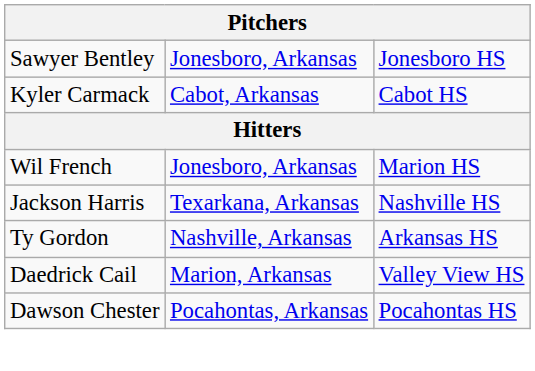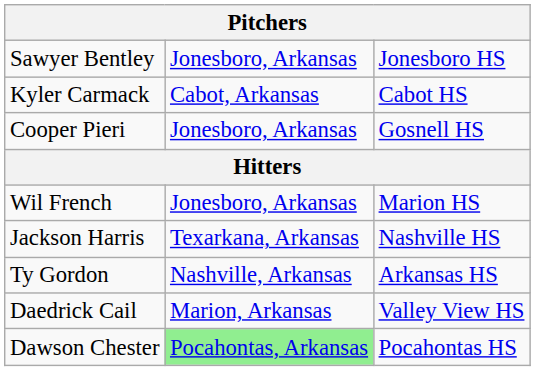 <table class="wikitable">
 <tr>
 <th colspan=3>Pitchers</th>
 </tr>
 <tr>
 <td>Sawyer Bentley</td>
 <td><a href='#'>Jonesboro, Arkansas</a></td>
 <td><a href='#'>Jonesboro HS</a></td>
 </tr>
 <tr>
 <td>Kyler Carmack</td>
 <td><a href='#'>Cabot, Arkansas</a></td>
 <td><a href='#'>Cabot HS</a></td>
+</tr>
+<tr>
+<td>Cooper Pieri</td>
+<td><a href='#'>Jonesboro, Arkansas</a></td>
+<td><a href='#'>Gosnell HS</a></td>
 </tr>
 <tr>
 <th colspan=3>Hitters</th>
 </tr>
 <tr>
 <td>Wil French</td>
 <td><a href='#'>Jonesboro, Arkansas</a></td>
 <td><a href='#'>Marion HS</a></td>
 </tr>
 <tr>
 <td>Jackson Harris</td>
 <td><a href='#'>Texarkana, Arkansas</a></td>
 <td><a href='#'>Nashville HS</a></td>
 </tr>
 <tr>
 <td>Ty Gordon</td>
 <td><a href='#'>Nashville, Arkansas</a></td>
 <td><a href='#'>Arkansas HS</a></td>
 </tr>
 <tr>
 <td>Daedrick Cail</td>
 <td><a href='#'>Marion, Arkansas</a></td>
 <td><a href='#'>Valley View HS</a></td>
 </tr>
 <tr>
 <td>Dawson Chester</td>
-<td><a href='#'>Pocahontas, Arkansas</a></td>
+<td style="background: lightgreen;"><a href='#'>Pocahontas, Arkansas</a></td>
 <td><a href='#'>Pocahontas HS</a></td>
 </tr>
 </table>
